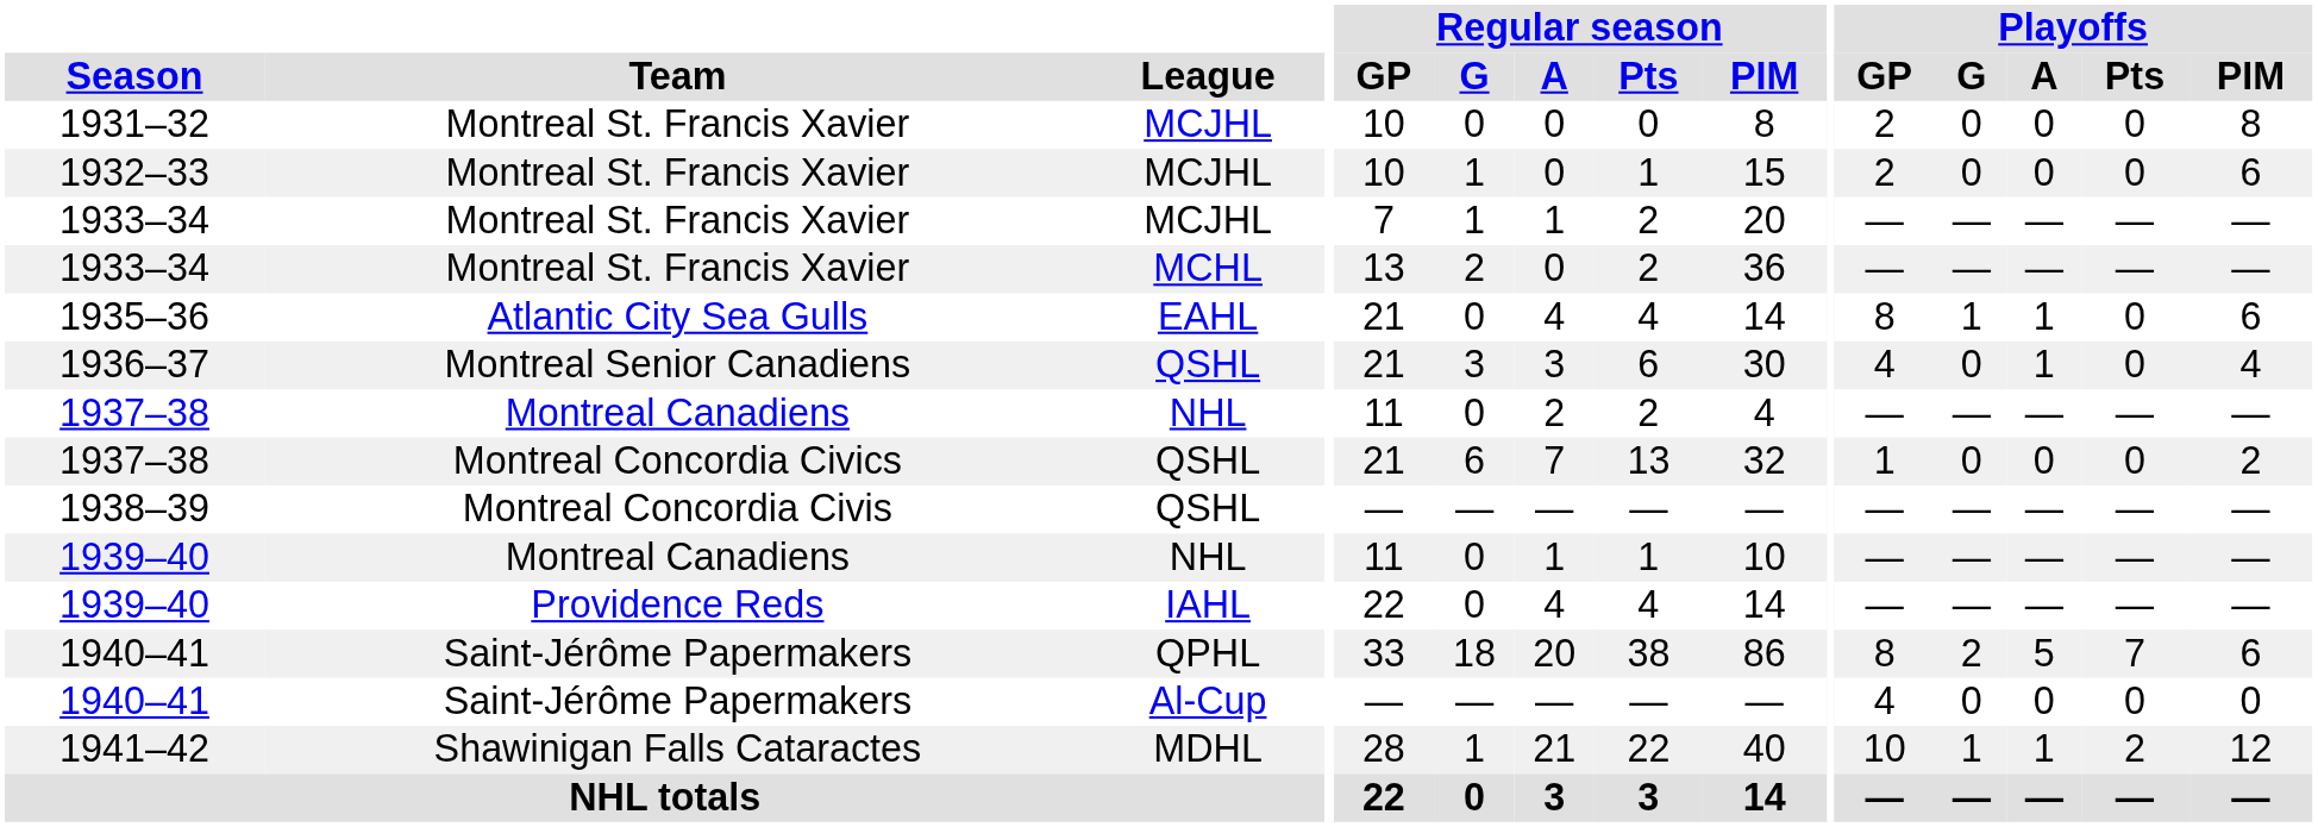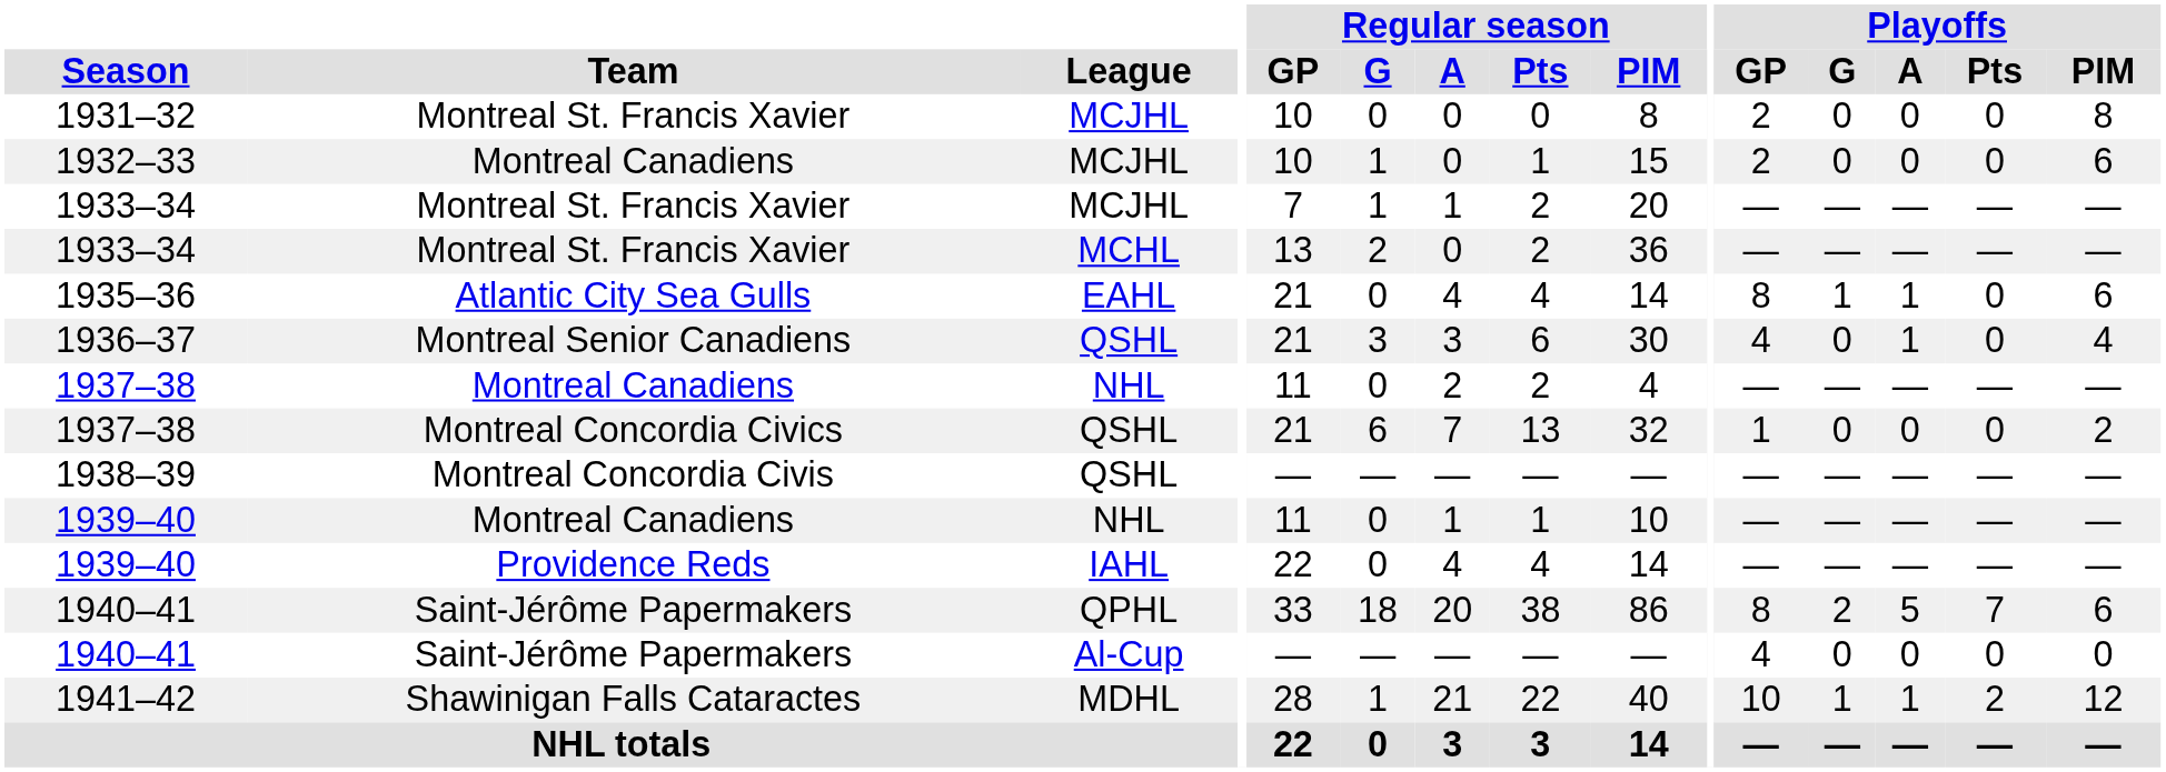 <table border="0" cellpadding="1" cellspacing="0" style="text-align:center; width:60em">
 <tr bgcolor="#e0e0e0">
 <th colspan="3" bgcolor="#ffffff"></th>
 <th rowspan="100" bgcolor="#ffffff"></th>
 <th colspan="5"><a href='#'>Regular season</a></th>
 <th rowspan="100" bgcolor="#ffffff"></th>
 <th colspan="5"><a href='#'>Playoffs</a></th>
 </tr>
 <tr bgcolor="#e0e0e0">
 <th><a href='#'>Season</a></th>
 <th>Team</th>
 <th>League</th>
 <th>GP</th>
 <th><a href='#'>G</a></th>
 <th><a href='#'>A</a></th>
 <th><a href='#'>Pts</a></th>
 <th><a href='#'>PIM</a></th>
 <th>GP</th>
 <th>G</th>
 <th>A</th>
 <th>Pts</th>
 <th>PIM</th>
 </tr>
 <tr>
 <td>1931–32</td>
 <td>Montreal St. Francis Xavier</td>
 <td><a href='#'>MCJHL</a></td>
 <td>10</td>
 <td>0</td>
 <td>0</td>
 <td>0</td>
 <td>8</td>
 <td>2</td>
 <td>0</td>
 <td>0</td>
 <td>0</td>
 <td>8</td>
 </tr>
 <tr bgcolor="#f0f0f0">
 <td>1932–33</td>
-<td>Montreal St. Francis Xavier</td>
+<td>Montreal Canadiens</td>
 <td>MCJHL</td>
 <td>10</td>
 <td>1</td>
 <td>0</td>
 <td>1</td>
 <td>15</td>
 <td>2</td>
 <td>0</td>
 <td>0</td>
 <td>0</td>
 <td>6</td>
 </tr>
 <tr>
 <td>1933–34</td>
 <td>Montreal St. Francis Xavier</td>
 <td>MCJHL</td>
 <td>7</td>
 <td>1</td>
 <td>1</td>
 <td>2</td>
 <td>20</td>
 <td>—</td>
 <td>—</td>
 <td>—</td>
 <td>—</td>
 <td>—</td>
 </tr>
 <tr bgcolor="#f0f0f0">
 <td>1933–34</td>
 <td>Montreal St. Francis Xavier</td>
 <td><a href='#'>MCHL</a></td>
 <td>13</td>
 <td>2</td>
 <td>0</td>
 <td>2</td>
 <td>36</td>
 <td>—</td>
 <td>—</td>
 <td>—</td>
 <td>—</td>
 <td>—</td>
 </tr>
 <tr>
 <td>1935–36</td>
 <td><a href='#'>Atlantic City Sea Gulls</a></td>
 <td><a href='#'>EAHL</a></td>
 <td>21</td>
 <td>0</td>
 <td>4</td>
 <td>4</td>
 <td>14</td>
 <td>8</td>
 <td>1</td>
 <td>1</td>
 <td>0</td>
 <td>6</td>
 </tr>
 <tr bgcolor="#f0f0f0">
 <td>1936–37</td>
 <td>Montreal Senior Canadiens</td>
 <td><a href='#'>QSHL</a></td>
 <td>21</td>
 <td>3</td>
 <td>3</td>
 <td>6</td>
 <td>30</td>
 <td>4</td>
 <td>0</td>
 <td>1</td>
 <td>0</td>
 <td>4</td>
 </tr>
 <tr>
 <td><a href='#'>1937–38</a></td>
 <td><a href='#'>Montreal Canadiens</a></td>
 <td><a href='#'>NHL</a></td>
 <td>11</td>
 <td>0</td>
 <td>2</td>
 <td>2</td>
 <td>4</td>
 <td>—</td>
 <td>—</td>
 <td>—</td>
 <td>—</td>
 <td>—</td>
 </tr>
 <tr bgcolor="#f0f0f0">
 <td>1937–38</td>
 <td>Montreal Concordia Civics</td>
 <td>QSHL</td>
 <td>21</td>
 <td>6</td>
 <td>7</td>
 <td>13</td>
 <td>32</td>
 <td>1</td>
 <td>0</td>
 <td>0</td>
 <td>0</td>
 <td>2</td>
 </tr>
 <tr>
 <td>1938–39</td>
 <td>Montreal Concordia Civis</td>
 <td>QSHL</td>
 <td>—</td>
 <td>—</td>
 <td>—</td>
 <td>—</td>
 <td>—</td>
 <td>—</td>
 <td>—</td>
 <td>—</td>
 <td>—</td>
 <td>—</td>
 </tr>
 <tr bgcolor="#f0f0f0">
 <td><a href='#'>1939–40</a></td>
 <td>Montreal Canadiens</td>
 <td>NHL</td>
 <td>11</td>
 <td>0</td>
 <td>1</td>
 <td>1</td>
 <td>10</td>
 <td>—</td>
 <td>—</td>
 <td>—</td>
 <td>—</td>
 <td>—</td>
 </tr>
 <tr>
 <td><a href='#'>1939–40</a></td>
 <td><a href='#'>Providence Reds</a></td>
 <td><a href='#'>IAHL</a></td>
 <td>22</td>
 <td>0</td>
 <td>4</td>
 <td>4</td>
 <td>14</td>
 <td>—</td>
 <td>—</td>
 <td>—</td>
 <td>—</td>
 <td>—</td>
 </tr>
 <tr bgcolor="#f0f0f0">
 <td>1940–41</td>
 <td>Saint-Jérôme Papermakers</td>
 <td>QPHL</td>
 <td>33</td>
 <td>18</td>
 <td>20</td>
 <td>38</td>
 <td>86</td>
 <td>8</td>
 <td>2</td>
 <td>5</td>
 <td>7</td>
 <td>6</td>
 </tr>
 <tr>
 <td><a href='#'>1940–41</a></td>
 <td>Saint-Jérôme Papermakers</td>
 <td><a href='#'>Al-Cup</a></td>
 <td>—</td>
 <td>—</td>
 <td>—</td>
 <td>—</td>
 <td>—</td>
 <td>4</td>
 <td>0</td>
 <td>0</td>
 <td>0</td>
 <td>0</td>
 </tr>
 <tr bgcolor="#f0f0f0">
 <td>1941–42</td>
 <td>Shawinigan Falls Cataractes</td>
 <td>MDHL</td>
 <td>28</td>
 <td>1</td>
 <td>21</td>
 <td>22</td>
 <td>40</td>
 <td>10</td>
 <td>1</td>
 <td>1</td>
 <td>2</td>
 <td>12</td>
 </tr>
 <tr bgcolor="#e0e0e0">
 <th colspan="3">NHL totals</th>
 <th>22</th>
 <th>0</th>
 <th>3</th>
 <th>3</th>
 <th>14</th>
 <th>—</th>
 <th>—</th>
 <th>—</th>
 <th>—</th>
 <th>—</th>
 </tr>
 </table>
